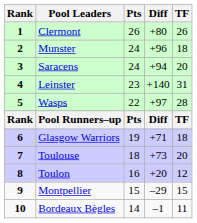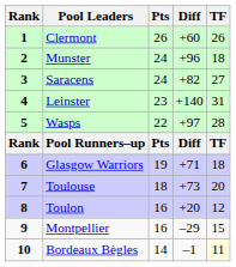 <table class="wikitable" style="text-align: center;">
 <tr>
 <th>Rank</th>
 <th>Pool Leaders</th>
 <th>Pts</th>
 <th>Diff</th>
 <th>TF</th>
 </tr>
 <tr bgcolor="#ccffcc">
 <td><strong>1</strong></td>
 <td align=left> <a href='#'>Clermont</a></td>
 <td>26</td>
-<td>+80</td>
+<td>+60</td>
 <td>26</td>
 </tr>
 <tr bgcolor="#ccffcc">
 <td><strong>2</strong></td>
 <td align=left> <a href='#'>Munster</a></td>
 <td>24</td>
 <td>+96</td>
 <td>18</td>
 </tr>
 <tr bgcolor="#ccffcc">
 <td><strong>3</strong></td>
 <td align=left> <a href='#'>Saracens</a></td>
 <td>24</td>
-<td>+94</td>
-<td>20</td>
+<td>+82</td>
+<td>27</td>
 </tr>
 <tr bgcolor="#ccffcc">
 <td><strong>4</strong></td>
 <td align=left> <a href='#'>Leinster</a></td>
 <td>23</td>
 <td>+140</td>
 <td>31</td>
 </tr>
 <tr bgcolor="#ccffcc">
 <td><strong>5</strong></td>
 <td align=left> <a href='#'>Wasps</a></td>
 <td>22</td>
 <td>+97</td>
 <td>28</td>
 </tr>
 <tr bgcolor="#ccffcc">
 <th>Rank</th>
 <th>Pool Runners–up</th>
 <th>Pts</th>
 <th>Diff</th>
 <th>TF</th>
 </tr>
 <tr bgcolor="#ccccff">
 <td><strong>6</strong></td>
 <td align=left> <a href='#'>Glasgow Warriors</a></td>
 <td>19</td>
 <td>+71</td>
 <td>18</td>
 </tr>
 <tr bgcolor="#ccccff">
 <td><strong>7</strong></td>
 <td align=left> <a href='#'>Toulouse</a></td>
 <td>18</td>
 <td>+73</td>
 <td>20</td>
 </tr>
 <tr bgcolor="#ccccff">
 <td><strong>8</strong></td>
 <td align=left> <a href='#'>Toulon</a></td>
 <td>16</td>
 <td>+20</td>
 <td>12</td>
 </tr>
 <tr>
 <td><strong>9</strong></td>
 <td align=left> <a href='#'>Montpellier</a></td>
-<td>15</td>
+<td>16</td>
 <td>–29</td>
 <td>15</td>
 </tr>
 <tr>
 <td><strong>10</strong></td>
 <td align=left> <a href='#'>Bordeaux Bègles</a></td>
 <td>14</td>
 <td>–1</td>
-<td>11</td>
+<td style="background: lightyellow;">11</td>
 </tr>
 </table>
